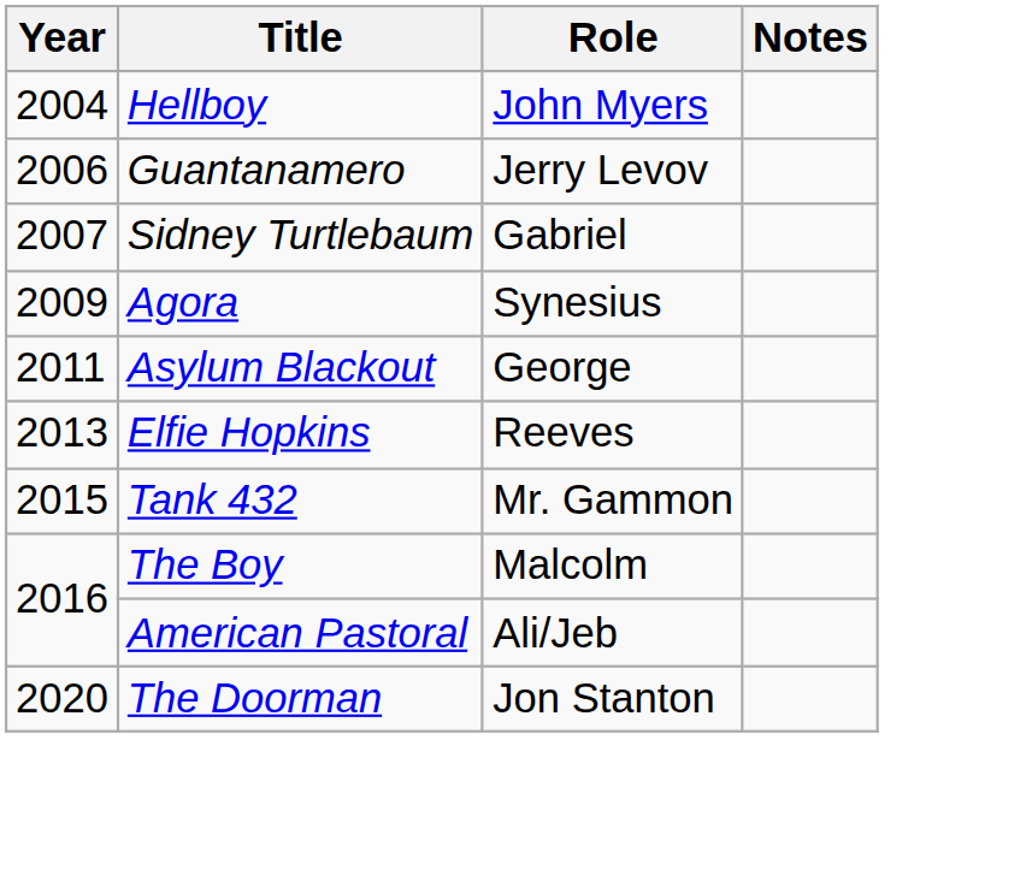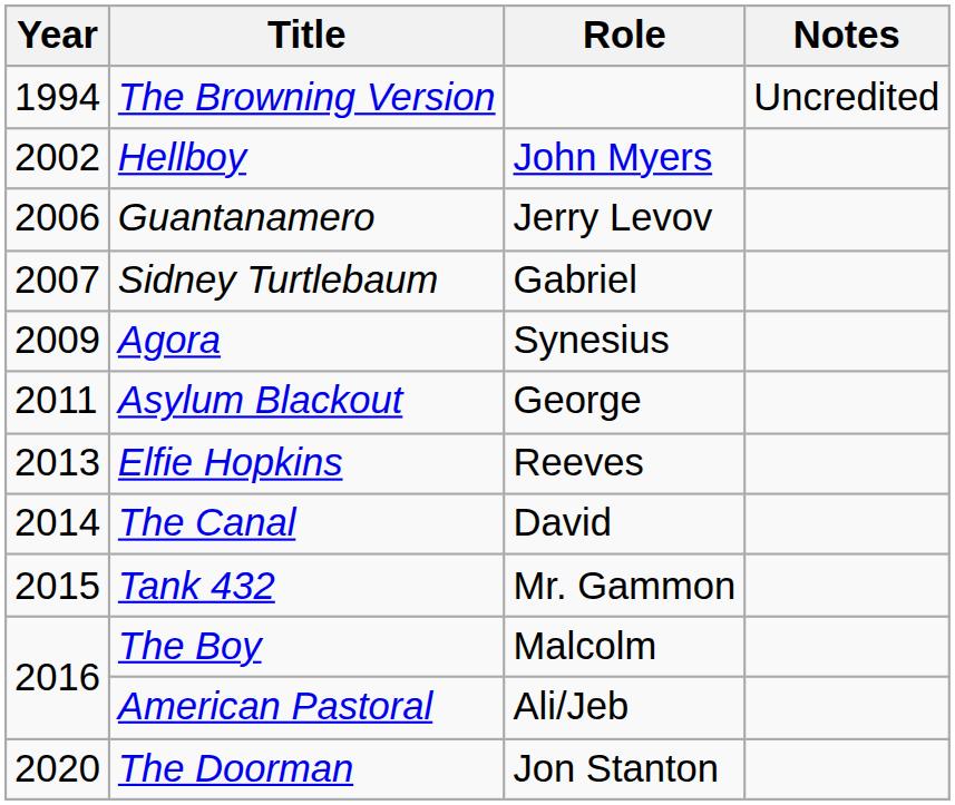 <table class="wikitable plainrowheaders sortable">
 <tr>
 <th scope="col">Year</th>
 <th scope="col">Title</th>
 <th scope="col">Role</th>
 <th scope="col">Notes</th>
 </tr>
 <tr>
-<td>2004</td>
+<td>1994</td>
+<td><em><a href='#'>The Browning Version</a></em></td>
+<td></td>
+<td>Uncredited</td>
+</tr>
+<tr>
+<td>2002</td>
 <td><em><a href='#'>Hellboy</a></em></td>
 <td><a href='#'>John Myers</a></td>
 <td></td>
 </tr>
 <tr>
 <td>2006</td>
 <td><em>Guantanamero</em></td>
 <td>Jerry Levov</td>
 <td></td>
 </tr>
 <tr>
 <td>2007</td>
 <td><em>Sidney Turtlebaum</em></td>
 <td>Gabriel</td>
 <td></td>
 </tr>
 <tr>
 <td>2009</td>
 <td><em><a href='#'>Agora</a></em></td>
 <td>Synesius</td>
 <td></td>
 </tr>
 <tr>
 <td>2011</td>
 <td><em><a href='#'>Asylum Blackout</a></em></td>
 <td>George</td>
 <td></td>
 </tr>
 <tr>
 <td>2013</td>
 <td><em><a href='#'>Elfie Hopkins</a></em></td>
 <td>Reeves</td>
 <td></td>
 </tr>
 <tr>
+<td>2014</td>
+<td><em><a href='#'>The Canal</a></em></td>
+<td>David</td>
+<td></td>
+</tr>
+<tr>
 <td>2015</td>
 <td><em><a href='#'>Tank 432</a></em></td>
 <td>Mr. Gammon</td>
 <td></td>
 </tr>
 <tr>
 <td rowspan=2>2016</td>
 <td><em><a href='#'>The Boy</a></em></td>
 <td>Malcolm</td>
 <td></td>
 </tr>
 <tr>
 <td><em><a href='#'>American Pastoral</a></em></td>
 <td>Ali/Jeb</td>
 <td></td>
 </tr>
 <tr>
 <td>2020</td>
 <td><em><a href='#'>The Doorman</a></em></td>
 <td>Jon Stanton</td>
 <td></td>
 </tr>
 </table>
